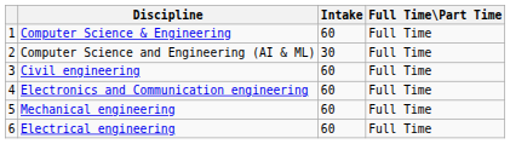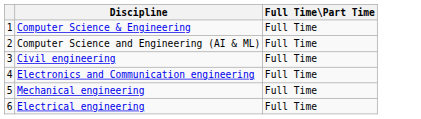 <table class="wikitable">
 <tr>
 <th></th>
 <th>Discipline</th>
-<th>Intake</th>
 <th>Full Time\Part Time</th>
 </tr>
 <tr>
 <td>1</td>
 <td><a href='#'>Computer Science & Engineering</a></td>
-<td>60</td>
 <td>Full Time</td>
 </tr>
 <tr>
 <td>2</td>
 <td>Computer Science and Engineering (AI & ML)</td>
-<td>30</td>
 <td>Full Time</td>
 </tr>
 <tr>
 <td>3</td>
 <td><a href='#'>Civil engineering</a></td>
-<td>60</td>
 <td>Full Time</td>
 </tr>
 <tr>
 <td>4</td>
 <td><a href='#'>Electronics and Communication engineering</a></td>
-<td>60</td>
 <td>Full Time</td>
 </tr>
 <tr>
 <td>5</td>
 <td><a href='#'>Mechanical engineering</a></td>
-<td>60</td>
 <td>Full Time</td>
 </tr>
 <tr>
 <td>6</td>
 <td><a href='#'>Electrical engineering</a></td>
-<td>60</td>
 <td>Full Time</td>
 </tr>
 </table>
